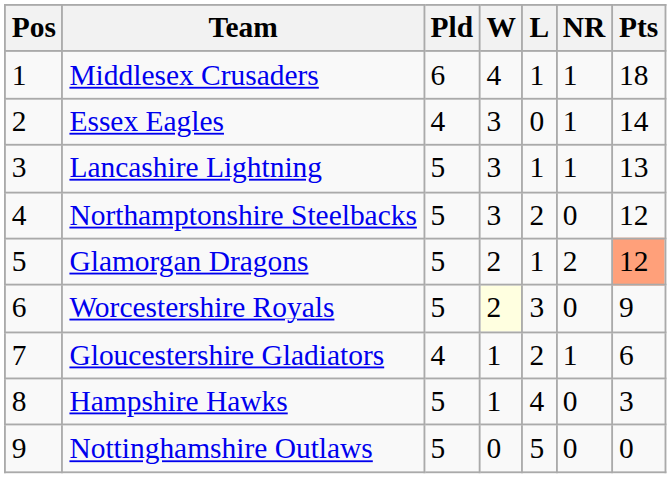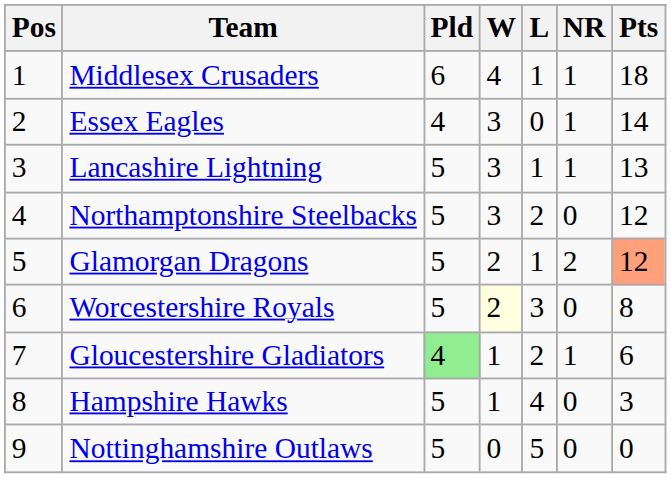 <table class="wikitable">
 <tr>
 <th>Pos</th>
 <th>Team</th>
 <th>Pld</th>
 <th>W</th>
 <th>L</th>
 <th>NR</th>
 <th>Pts</th>
 </tr>
 <tr>
 <td>1</td>
 <td><a href='#'>Middlesex Crusaders</a></td>
 <td>6</td>
 <td>4</td>
 <td>1</td>
 <td>1</td>
 <td>18</td>
 </tr>
 <tr>
 <td>2</td>
 <td><a href='#'>Essex Eagles</a></td>
 <td>4</td>
 <td>3</td>
 <td>0</td>
 <td>1</td>
 <td>14</td>
 </tr>
 <tr>
 <td>3</td>
 <td><a href='#'>Lancashire Lightning</a></td>
 <td>5</td>
 <td>3</td>
 <td>1</td>
 <td>1</td>
 <td>13</td>
 </tr>
 <tr>
 <td>4</td>
 <td><a href='#'>Northamptonshire Steelbacks</a></td>
 <td>5</td>
 <td>3</td>
 <td>2</td>
 <td>0</td>
 <td>12</td>
 </tr>
 <tr>
 <td>5</td>
 <td><a href='#'>Glamorgan Dragons</a></td>
 <td>5</td>
 <td>2</td>
 <td>1</td>
 <td>2</td>
 <td style="background: lightsalmon;">12</td>
 </tr>
 <tr>
 <td>6</td>
 <td><a href='#'>Worcestershire Royals</a></td>
 <td>5</td>
 <td style="background: lightyellow;">2</td>
 <td>3</td>
 <td>0</td>
-<td>9</td>
+<td>8</td>
 </tr>
 <tr>
 <td>7</td>
 <td><a href='#'>Gloucestershire Gladiators</a></td>
-<td>4</td>
+<td style="background: lightgreen;">4</td>
 <td>1</td>
 <td>2</td>
 <td>1</td>
 <td>6</td>
 </tr>
 <tr>
 <td>8</td>
 <td><a href='#'>Hampshire Hawks</a></td>
 <td>5</td>
 <td>1</td>
 <td>4</td>
 <td>0</td>
 <td>3</td>
 </tr>
 <tr>
 <td>9</td>
 <td><a href='#'>Nottinghamshire Outlaws</a></td>
 <td>5</td>
 <td>0</td>
 <td>5</td>
 <td>0</td>
 <td>0</td>
 </tr>
 </table>
